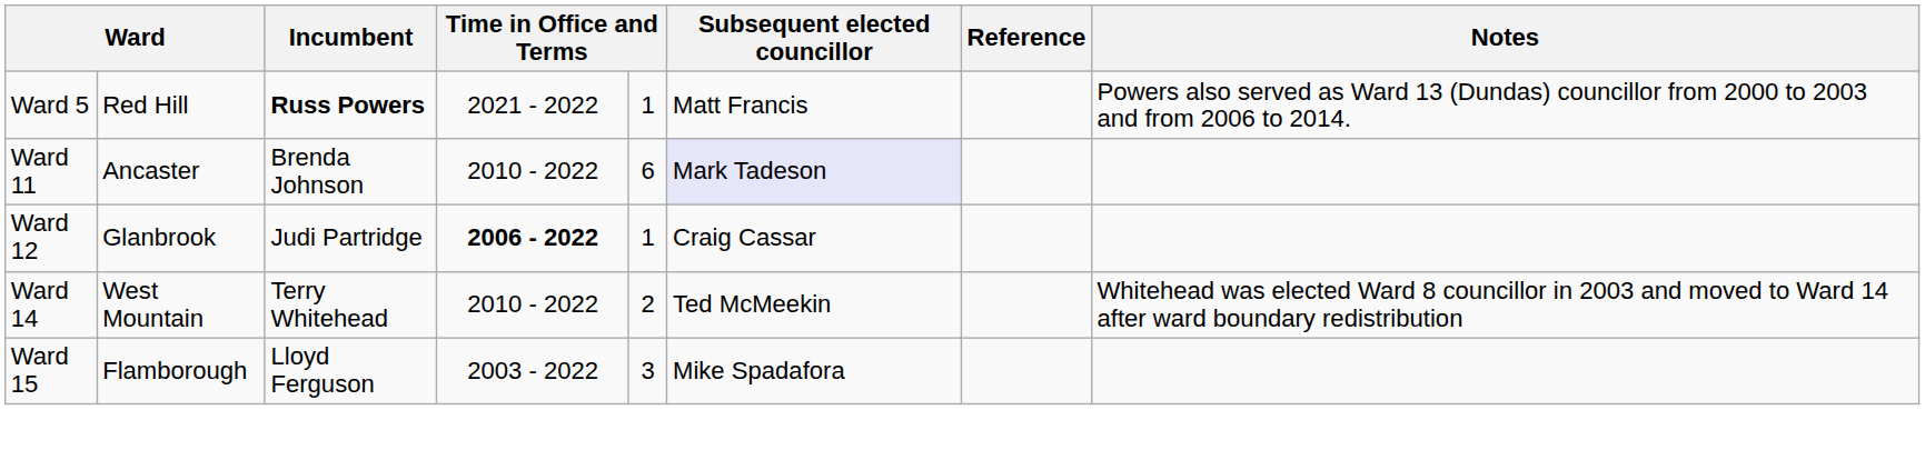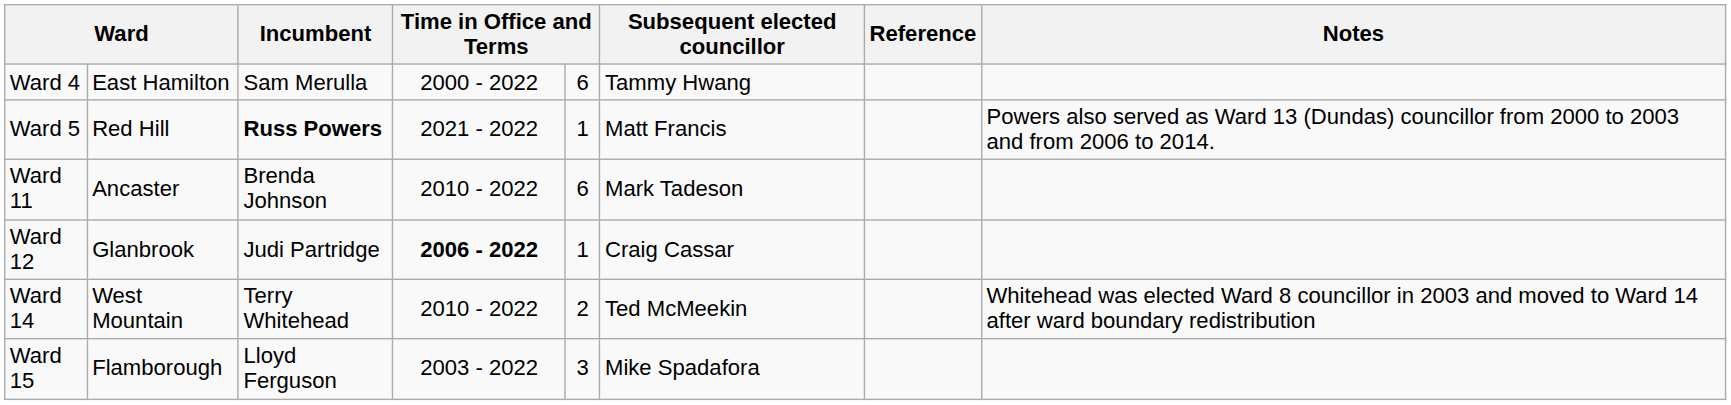 <table class="wikitable">
 <tr>
 <th colspan="2">Ward</th>
 <th>Incumbent</th>
 <th colspan="2">Time in Office and Terms</th>
 <th>Subsequent elected councillor</th>
 <th>Reference</th>
 <th>Notes</th>
+</tr>
+<tr>
+<td>Ward 4</td>
+<td>East Hamilton</td>
+<td>Sam Merulla</td>
+<td style="text-align:center;">2000 - 2022</td>
+<td style="text-align:center;">6</td>
+<td>Tammy Hwang</td>
+<td style="text-align:center;"></td>
+<td></td>
 </tr>
 <tr>
 <td>Ward 5</td>
 <td>Red Hill</td>
 <td><strong>Russ Powers</strong></td>
 <td style="text-align:center;">2021 - 2022</td>
 <td style="text-align:center;">1</td>
 <td>Matt Francis</td>
 <td style="text-align:center;"></td>
 <td>Powers also served as Ward 13 (Dundas) councillor from 2000 to 2003 and from 2006 to 2014.</td>
 </tr>
 <tr>
 <td>Ward 11</td>
 <td>Ancaster</td>
 <td>Brenda Johnson</td>
 <td style="text-align:center;">2010 - 2022</td>
 <td style="text-align:center;">6</td>
-<td style="background: lavender;">Mark Tadeson</td>
+<td>Mark Tadeson</td>
 <td style="text-align:center;"></td>
 <td></td>
 </tr>
 <tr>
 <td>Ward 12</td>
 <td>Glanbrook</td>
 <td>Judi Partridge</td>
 <td style="text-align:center;"><strong>2006 - 2022</strong></td>
 <td style="text-align:center;">1</td>
 <td>Craig Cassar</td>
 <td style="text-align:center;"></td>
 <td></td>
 </tr>
 <tr>
 <td>Ward 14</td>
 <td>West Mountain</td>
 <td>Terry Whitehead</td>
 <td style="text-align:center;">2010 - 2022</td>
 <td style="text-align:center;">2</td>
 <td>Ted McMeekin</td>
 <td style="text-align:center;"></td>
 <td>Whitehead was elected Ward 8 councillor in 2003 and moved to Ward 14 after ward boundary redistribution</td>
 </tr>
 <tr>
 <td>Ward 15</td>
 <td>Flamborough</td>
 <td>Lloyd Ferguson</td>
 <td style="text-align:center;">2003 - 2022</td>
 <td style="text-align:center;">3</td>
 <td>Mike Spadafora</td>
 <td style="text-align:center;"></td>
 <td></td>
 </tr>
 </table>
